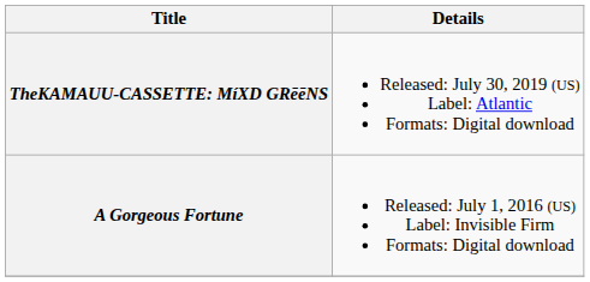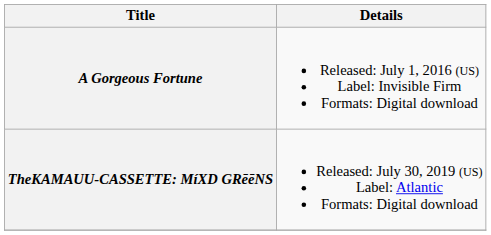 <table class="wikitable plainrowheaders" style="text-align:center">
 <tr>
 <th scope="col">Title</th>
 <th scope="col">Details</th>
 </tr>
 <tr>
+<th scope="row"><em>A Gorgeous Fortune</em></th>
+<td><br><ul><li>Released: July 1, 2016 <small>(US)</small></li><li>Label: Invisible Firm</li><li>Formats: Digital download</li></ul></td>
+</tr>
+<tr>
 <th scope="row"><em>TheKAMAUU-CASSETTE: MíXD GRēēNS</em></th>
 <td><br><ul><li>Released: July 30, 2019 <small>(US)</small></li><li>Label: <a href='#'>Atlantic</a></li><li>Formats: Digital download</li></ul></td>
 </tr>
 <tr>
-<th scope="row"><em>A Gorgeous Fortune</em></th>
-<td><br><ul><li>Released: July 1, 2016 <small>(US)</small></li><li>Label: Invisible Firm</li><li>Formats: Digital download</li></ul></td>
-</tr>
-<tr>
 </tr>
 </table>
